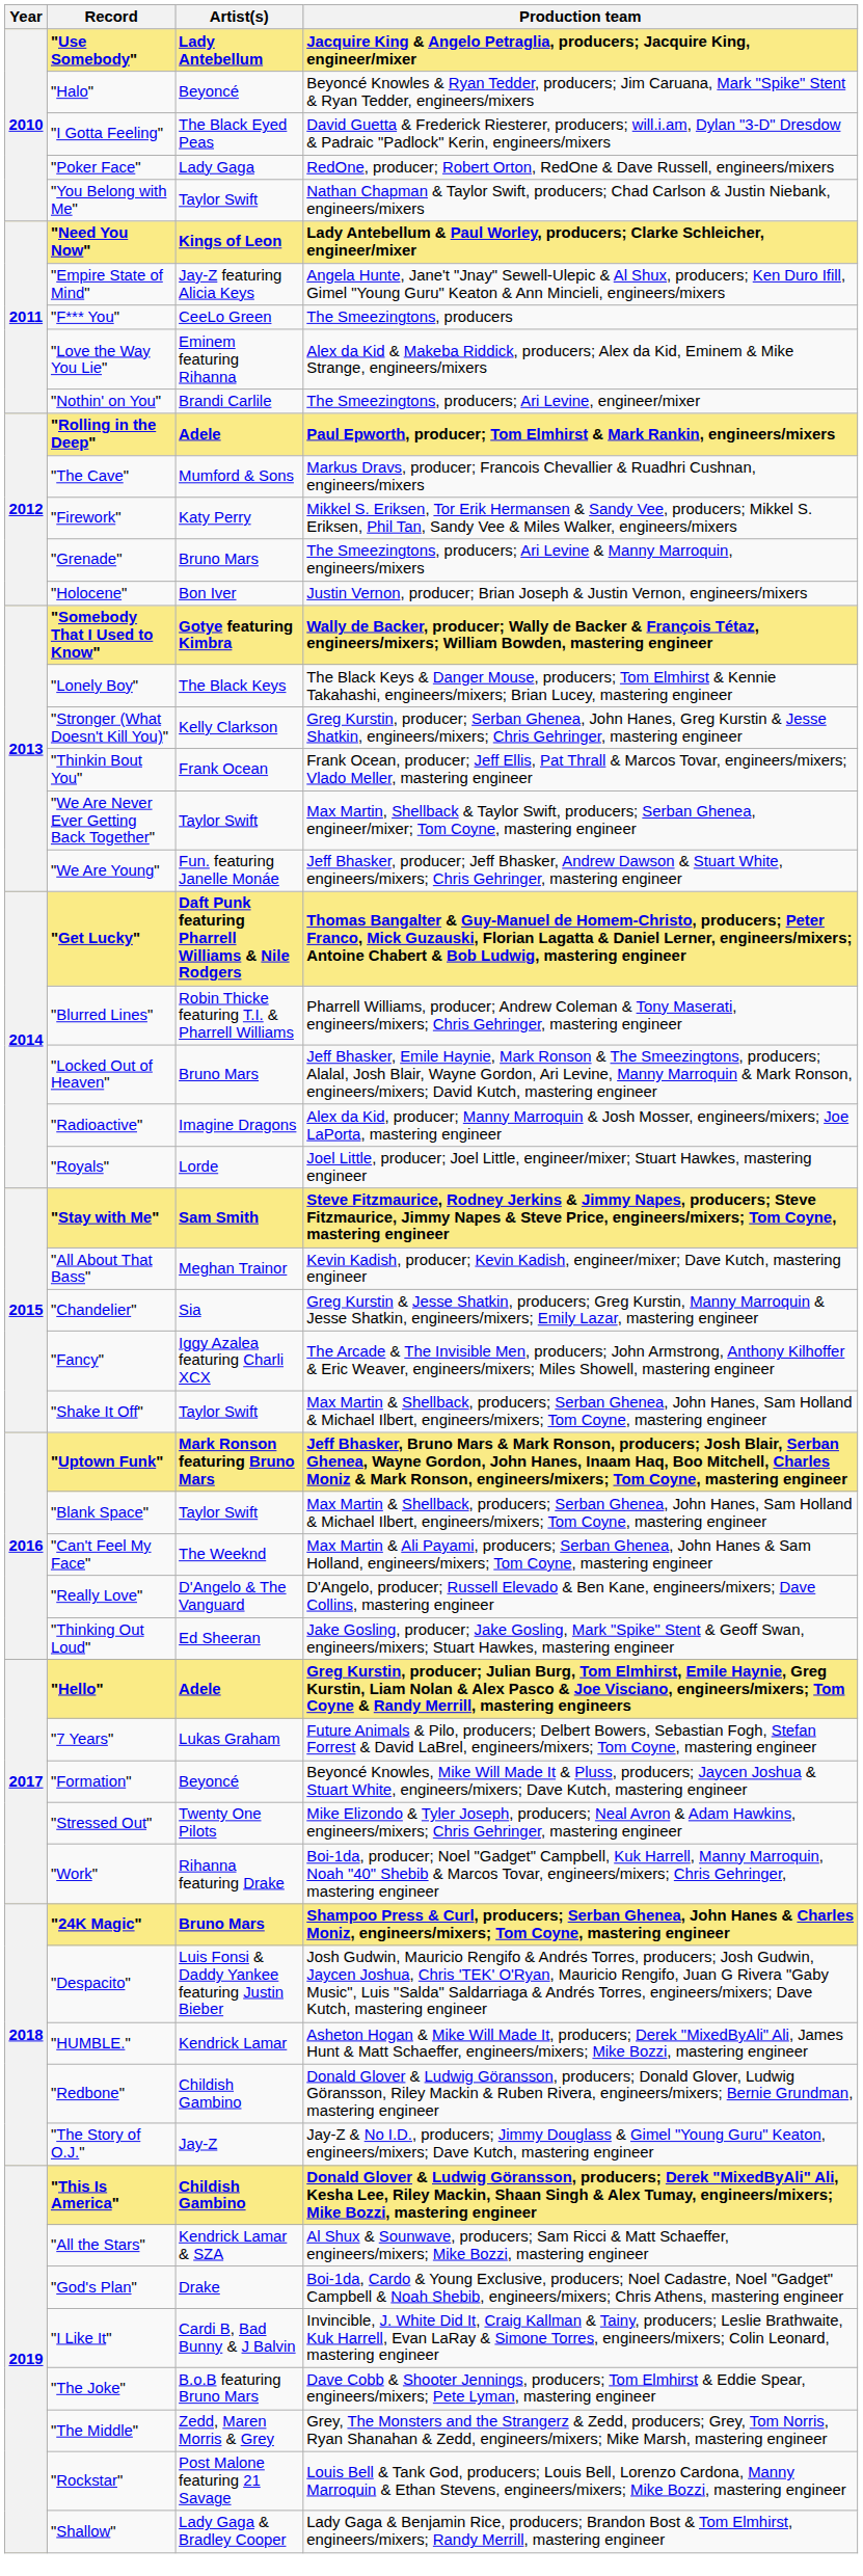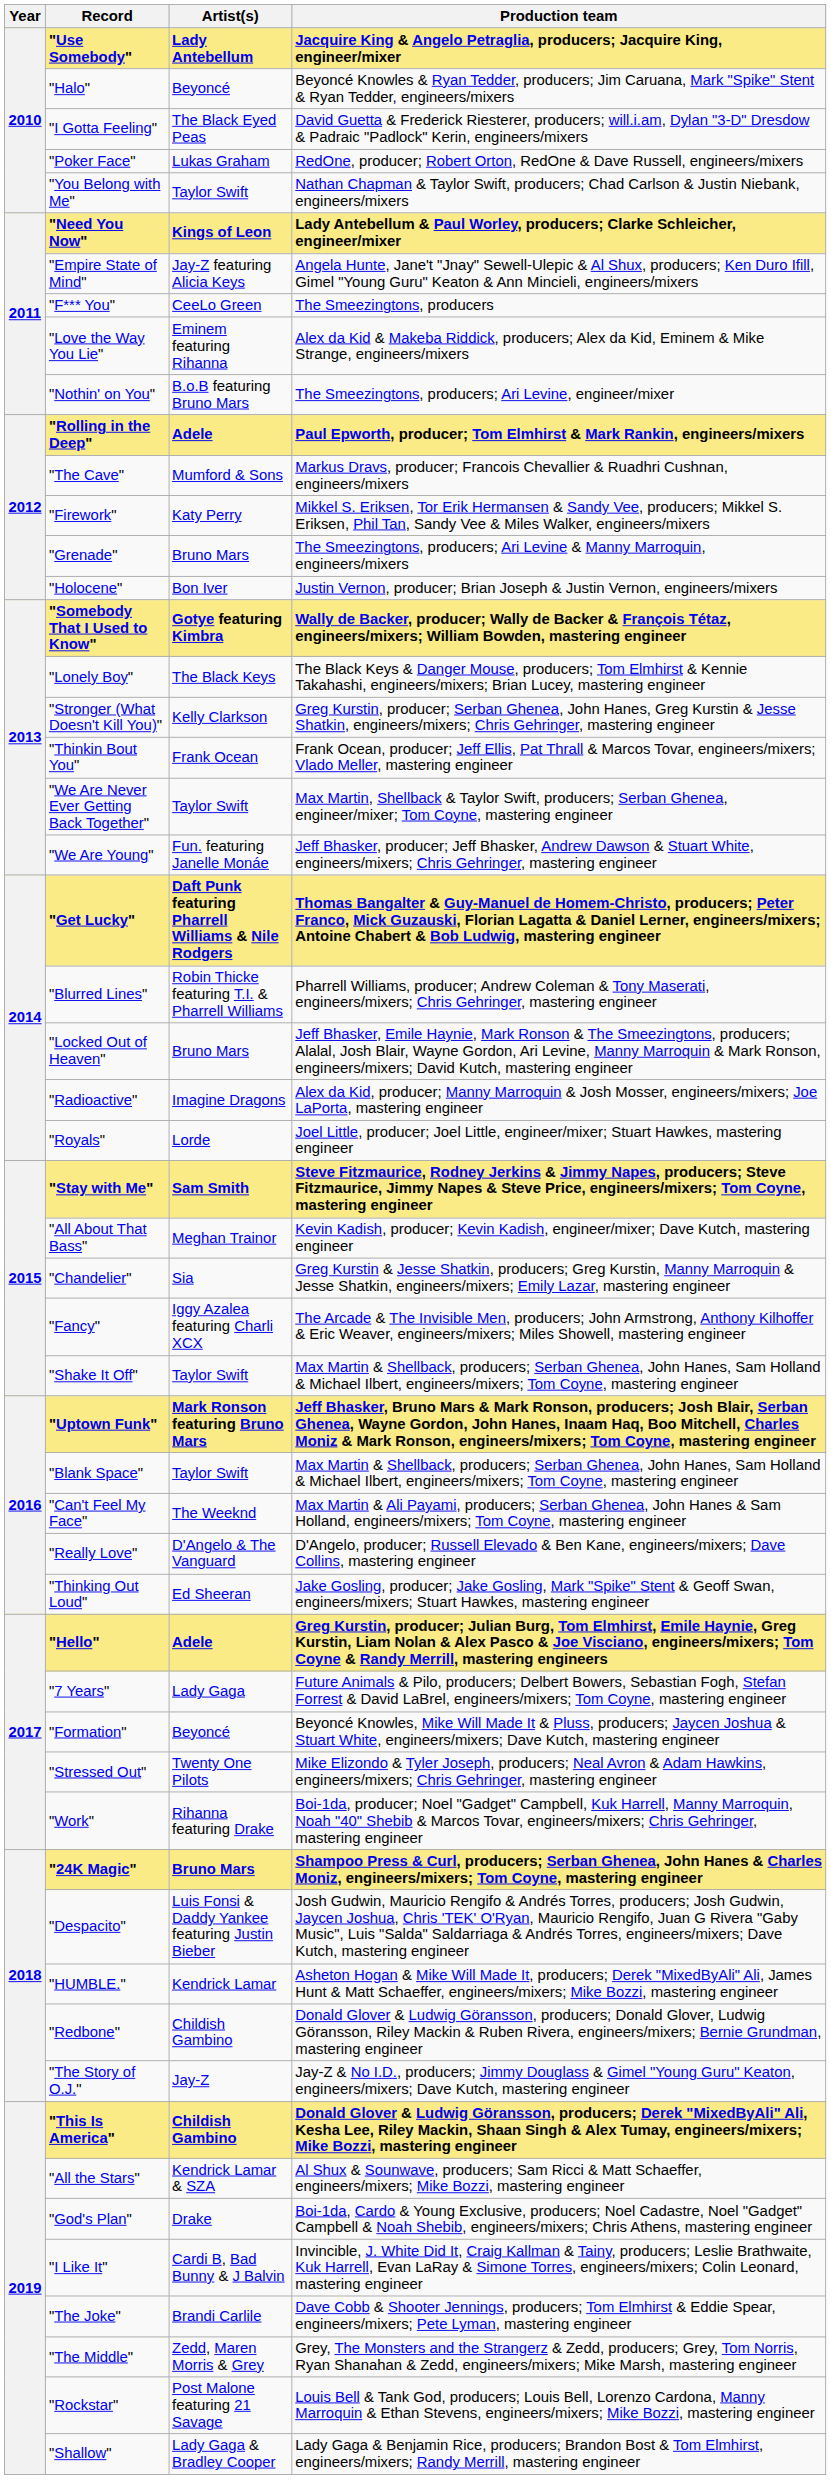 <table class="wikitable" style="width:100%">
 <tr bgcolor="#bebebe">
 <th width="5%">Year</th>
 <th width="15%">Record</th>
 <th width="15%">Artist(s)</th>
 <th width="65%">Production team</th>
 </tr>
 <tr style="background:#FAEB86;">
 <th rowspan="5"><a href='#'>2010</a><br></th>
 <td><strong>"<a href='#'>Use Somebody</a>"</strong></td>
 <td><a href='#'><strong>Lady Antebellum</strong></a></td>
 <td><strong><a href='#'>Jacquire King</a> & <a href='#'>Angelo Petraglia</a>, producers; Jacquire King, engineer/mixer</strong></td>
 </tr>
 <tr>
 <td>"<a href='#'>Halo</a>"</td>
 <td><a href='#'>Beyoncé</a></td>
 <td>Beyoncé Knowles & <a href='#'>Ryan Tedder</a>, producers; Jim Caruana, <a href='#'>Mark "Spike" Stent</a> & Ryan Tedder, engineers/mixers</td>
 </tr>
 <tr>
 <td>"<a href='#'>I Gotta Feeling</a>"</td>
 <td><a href='#'>The Black Eyed Peas</a></td>
 <td><a href='#'>David Guetta</a> & Frederick Riesterer, producers; <a href='#'>will.i.am</a>, <a href='#'>Dylan "3-D" Dresdow</a> & Padraic "Padlock" Kerin, engineers/mixers</td>
 </tr>
 <tr>
 <td>"<a href='#'>Poker Face</a>"</td>
-<td><a href='#'>Lady Gaga</a></td>
+<td><a href='#'>Lukas Graham</a></td>
 <td><a href='#'>RedOne</a>, producer; <a href='#'>Robert Orton</a>, RedOne & Dave Russell, engineers/mixers</td>
 </tr>
 <tr>
 <td>"<a href='#'>You Belong with Me</a>"</td>
 <td><a href='#'>Taylor Swift</a></td>
 <td><a href='#'>Nathan Chapman</a> & Taylor Swift, producers; Chad Carlson & Justin Niebank, engineers/mixers</td>
 </tr>
 <tr style="background:#FAEB86;">
 <th rowspan="5"><a href='#'>2011</a><br></th>
 <td><strong>"<a href='#'>Need You Now</a>"</strong></td>
 <td><strong><a href='#'>Kings of Leon</a></strong></td>
 <td><strong>Lady Antebellum & <a href='#'>Paul Worley</a>, producers; Clarke Schleicher, engineer/mixer</strong></td>
 </tr>
 <tr>
 <td>"<a href='#'>Empire State of Mind</a>"</td>
 <td><a href='#'>Jay-Z</a> featuring <a href='#'>Alicia Keys</a></td>
 <td><a href='#'>Angela Hunte</a>, Jane't "Jnay" Sewell-Ulepic & <a href='#'>Al Shux</a>, producers; <a href='#'>Ken Duro Ifill</a>, Gimel "Young Guru" Keaton & Ann Mincieli, engineers/mixers</td>
 </tr>
 <tr>
 <td>"<a href='#'>F*** You</a>"</td>
 <td><a href='#'>CeeLo Green</a></td>
 <td><a href='#'>The Smeezingtons</a>, producers</td>
 </tr>
 <tr>
 <td>"<a href='#'>Love the Way You Lie</a>"</td>
 <td><a href='#'>Eminem</a> featuring <a href='#'>Rihanna</a></td>
 <td><a href='#'>Alex da Kid</a> & <a href='#'>Makeba Riddick</a>, producers; Alex da Kid, Eminem & Mike Strange, engineers/mixers</td>
 </tr>
 <tr>
 <td>"<a href='#'>Nothin' on You</a>"</td>
-<td><a href='#'>Brandi Carlile</a></td>
+<td><a href='#'>B.o.B</a> featuring <a href='#'>Bruno Mars</a></td>
 <td><a href='#'>The Smeezingtons</a>, producers; <a href='#'>Ari Levine</a>, engineer/mixer</td>
 </tr>
 <tr style="background:#FAEB86;">
 <th rowspan="5"><a href='#'>2012</a><br></th>
 <td><strong>"<a href='#'>Rolling in the Deep</a>"</strong></td>
 <td><strong><a href='#'>Adele</a></strong></td>
 <td><strong><a href='#'>Paul Epworth</a>, producer; <a href='#'>Tom Elmhirst</a> & <a href='#'>Mark Rankin</a>, engineers/mixers</strong></td>
 </tr>
 <tr>
 <td>"<a href='#'>The Cave</a>"</td>
 <td><a href='#'>Mumford & Sons</a></td>
 <td><a href='#'>Markus Dravs</a>, producer; Francois Chevallier & Ruadhri Cushnan, engineers/mixers</td>
 </tr>
 <tr>
 <td>"<a href='#'>Firework</a>"</td>
 <td><a href='#'>Katy Perry</a></td>
 <td><a href='#'>Mikkel S. Eriksen</a>, <a href='#'>Tor Erik Hermansen</a> & <a href='#'>Sandy Vee</a>, producers; Mikkel S. Eriksen, <a href='#'>Phil Tan</a>, Sandy Vee & Miles Walker, engineers/mixers</td>
 </tr>
 <tr>
 <td>"<a href='#'>Grenade</a>"</td>
 <td><a href='#'>Bruno Mars</a></td>
 <td><a href='#'>The Smeezingtons</a>, producers; <a href='#'>Ari Levine</a> & <a href='#'>Manny Marroquin</a>, engineers/mixers</td>
 </tr>
 <tr>
 <td>"<a href='#'>Holocene</a>"</td>
 <td><a href='#'>Bon Iver</a></td>
 <td><a href='#'>Justin Vernon</a>, producer; Brian Joseph & Justin Vernon, engineers/mixers</td>
 </tr>
 <tr style="background:#FAEB86;">
 <th rowspan="6"><a href='#'>2013</a><br></th>
 <td><strong>"<a href='#'>Somebody That I Used to Know</a>"</strong></td>
 <td><strong><a href='#'>Gotye</a> featuring <a href='#'>Kimbra</a></strong></td>
 <td><strong><a href='#'>Wally de Backer</a>, producer; Wally de Backer & <a href='#'>François Tétaz</a>, engineers/mixers; William Bowden, mastering engineer</strong></td>
 </tr>
 <tr>
 <td>"<a href='#'>Lonely Boy</a>"</td>
 <td><a href='#'>The Black Keys</a></td>
 <td>The Black Keys & <a href='#'>Danger Mouse</a>, producers; <a href='#'>Tom Elmhirst</a> & Kennie Takahashi, engineers/mixers; Brian Lucey, mastering engineer</td>
 </tr>
 <tr>
 <td>"<a href='#'>Stronger (What Doesn't Kill You)</a>"</td>
 <td><a href='#'>Kelly Clarkson</a></td>
 <td><a href='#'>Greg Kurstin</a>, producer; <a href='#'>Serban Ghenea</a>, John Hanes, Greg Kurstin & <a href='#'>Jesse Shatkin</a>, engineers/mixers; <a href='#'>Chris Gehringer</a>, mastering engineer</td>
 </tr>
 <tr>
 <td>"<a href='#'>Thinkin Bout You</a>"</td>
 <td><a href='#'>Frank Ocean</a></td>
 <td>Frank Ocean, producer; <a href='#'>Jeff Ellis</a>, <a href='#'>Pat Thrall</a> & Marcos Tovar, engineers/mixers; <a href='#'>Vlado Meller</a>, mastering engineer</td>
 </tr>
 <tr>
 <td>"<a href='#'>We Are Never Ever Getting Back Together</a>"</td>
 <td><a href='#'>Taylor Swift</a></td>
 <td><a href='#'>Max Martin</a>, <a href='#'>Shellback</a> & Taylor Swift, producers; <a href='#'>Serban Ghenea</a>, engineer/mixer; <a href='#'>Tom Coyne</a>, mastering engineer</td>
 </tr>
 <tr>
 <td>"<a href='#'>We Are Young</a>"</td>
 <td><a href='#'>Fun.</a> featuring <a href='#'>Janelle Monáe</a></td>
 <td><a href='#'>Jeff Bhasker</a>, producer; Jeff Bhasker, <a href='#'>Andrew Dawson</a> & <a href='#'>Stuart White</a>, engineers/mixers; <a href='#'>Chris Gehringer</a>, mastering engineer</td>
 </tr>
 <tr style="background:#FAEB86;">
 <th rowspan="5"><a href='#'>2014</a><br></th>
 <td><strong>"<a href='#'>Get Lucky</a>"</strong></td>
 <td><strong><a href='#'>Daft Punk</a> featuring <a href='#'>Pharrell Williams</a> & <a href='#'>Nile Rodgers</a></strong></td>
 <td><strong><a href='#'>Thomas Bangalter</a> & <a href='#'>Guy-Manuel de Homem-Christo</a>, producers; <a href='#'>Peter Franco</a>, <a href='#'>Mick Guzauski</a>, Florian Lagatta & Daniel Lerner, engineers/mixers; Antoine Chabert & <a href='#'>Bob Ludwig</a>, mastering engineer</strong></td>
 </tr>
 <tr>
 <td>"<a href='#'>Blurred Lines</a>"</td>
 <td><a href='#'>Robin Thicke</a> featuring <a href='#'>T.I.</a> & <a href='#'>Pharrell Williams</a></td>
 <td>Pharrell Williams, producer; Andrew Coleman & <a href='#'>Tony Maserati</a>, engineers/mixers; <a href='#'>Chris Gehringer</a>, mastering engineer</td>
 </tr>
 <tr>
 <td>"<a href='#'>Locked Out of Heaven</a>"</td>
 <td><a href='#'>Bruno Mars</a></td>
 <td><a href='#'>Jeff Bhasker</a>, <a href='#'>Emile Haynie</a>, <a href='#'>Mark Ronson</a> & <a href='#'>The Smeezingtons</a>, producers; Alalal, Josh Blair, Wayne Gordon, Ari Levine, <a href='#'>Manny Marroquin</a> & Mark Ronson, engineers/mixers; David Kutch, mastering engineer</td>
 </tr>
 <tr>
 <td>"<a href='#'>Radioactive</a>"</td>
 <td><a href='#'>Imagine Dragons</a></td>
 <td><a href='#'>Alex da Kid</a>, producer; <a href='#'>Manny Marroquin</a> & Josh Mosser, engineers/mixers; <a href='#'>Joe LaPorta</a>, mastering engineer</td>
 </tr>
 <tr>
 <td>"<a href='#'>Royals</a>"</td>
 <td><a href='#'>Lorde</a></td>
 <td><a href='#'>Joel Little</a>, producer; Joel Little, engineer/mixer; Stuart Hawkes, mastering engineer</td>
 </tr>
 <tr style="background:#FAEB86;">
 <th rowspan="5"><a href='#'>2015</a><br></th>
 <td><strong>"<a href='#'>Stay with Me</a>"</strong></td>
 <td><strong><a href='#'>Sam Smith</a></strong></td>
 <td><strong><a href='#'>Steve Fitzmaurice</a>, <a href='#'>Rodney Jerkins</a> & <a href='#'>Jimmy Napes</a>, producers; Steve Fitzmaurice, Jimmy Napes & Steve Price, engineers/mixers; <a href='#'>Tom Coyne</a>, mastering engineer</strong></td>
 </tr>
 <tr>
 <td>"<a href='#'>All About That Bass</a>"</td>
 <td><a href='#'>Meghan Trainor</a></td>
 <td><a href='#'>Kevin Kadish</a>, producer; <a href='#'>Kevin Kadish</a>, engineer/mixer; Dave Kutch, mastering engineer</td>
 </tr>
 <tr>
 <td>"<a href='#'>Chandelier</a>"</td>
 <td><a href='#'>Sia</a></td>
 <td><a href='#'>Greg Kurstin</a> & <a href='#'>Jesse Shatkin</a>, producers; Greg Kurstin, <a href='#'>Manny Marroquin</a> & Jesse Shatkin, engineers/mixers; <a href='#'>Emily Lazar</a>, mastering engineer</td>
 </tr>
 <tr>
 <td>"<a href='#'>Fancy</a>"</td>
 <td><a href='#'>Iggy Azalea</a> featuring <a href='#'>Charli XCX</a></td>
 <td><a href='#'>The Arcade</a> & <a href='#'>The Invisible Men</a>, producers; John Armstrong, <a href='#'>Anthony Kilhoffer</a> & Eric Weaver, engineers/mixers; Miles Showell, mastering engineer</td>
 </tr>
 <tr>
 <td>"<a href='#'>Shake It Off</a>"</td>
 <td><a href='#'>Taylor Swift</a></td>
 <td><a href='#'>Max Martin</a> & <a href='#'>Shellback</a>, producers; <a href='#'>Serban Ghenea</a>, John Hanes, Sam Holland & Michael Ilbert, engineers/mixers; <a href='#'>Tom Coyne</a>, mastering engineer</td>
 </tr>
 <tr style="background:#FAEB86;">
 <th rowspan="5"><a href='#'>2016</a><br></th>
 <td><strong>"<a href='#'>Uptown Funk</a>"</strong></td>
 <td><strong><a href='#'>Mark Ronson</a> featuring <a href='#'>Bruno Mars</a></strong></td>
 <td><strong><a href='#'>Jeff Bhasker</a>, Bruno Mars & Mark Ronson, producers; Josh Blair, <a href='#'>Serban Ghenea</a>, Wayne Gordon, John Hanes, Inaam Haq, Boo Mitchell, <a href='#'>Charles Moniz</a> & Mark Ronson, engineers/mixers; <a href='#'>Tom Coyne</a>, mastering engineer</strong></td>
 </tr>
 <tr>
 <td>"<a href='#'>Blank Space</a>"</td>
 <td><a href='#'>Taylor Swift</a></td>
 <td><a href='#'>Max Martin</a> & <a href='#'>Shellback</a>, producers; <a href='#'>Serban Ghenea</a>, John Hanes, Sam Holland & Michael Ilbert, engineers/mixers; <a href='#'>Tom Coyne</a>, mastering engineer</td>
 </tr>
 <tr>
 <td>"<a href='#'>Can't Feel My Face</a>"</td>
 <td><a href='#'>The Weeknd</a></td>
 <td><a href='#'>Max Martin</a> & <a href='#'>Ali Payami</a>, producers; <a href='#'>Serban Ghenea</a>, John Hanes & Sam Holland, engineers/mixers; <a href='#'>Tom Coyne</a>, mastering engineer</td>
 </tr>
 <tr>
 <td>"<a href='#'>Really Love</a>"</td>
 <td><a href='#'>D'Angelo & The Vanguard</a></td>
 <td>D'Angelo, producer; <a href='#'>Russell Elevado</a> & Ben Kane, engineers/mixers; <a href='#'>Dave Collins</a>, mastering engineer</td>
 </tr>
 <tr>
 <td>"<a href='#'>Thinking Out Loud</a>"</td>
 <td><a href='#'>Ed Sheeran</a></td>
 <td><a href='#'>Jake Gosling</a>, producer; <a href='#'>Jake Gosling</a>, <a href='#'>Mark "Spike" Stent</a> & Geoff Swan, engineers/mixers; Stuart Hawkes, mastering engineer</td>
 </tr>
 <tr style="background:#FAEB86;">
 <th rowspan="5"><a href='#'>2017</a><br></th>
 <td><strong>"<a href='#'>Hello</a>"</strong></td>
 <td><strong><a href='#'>Adele</a></strong></td>
 <td><strong><a href='#'>Greg Kurstin</a>, producer; Julian Burg, <a href='#'>Tom Elmhirst</a>, <a href='#'>Emile Haynie</a>, Greg Kurstin, Liam Nolan & Alex Pasco & <a href='#'>Joe Visciano</a>, engineers/mixers; <a href='#'>Tom Coyne</a> & <a href='#'>Randy Merrill</a>, mastering engineers</strong></td>
 </tr>
 <tr>
 <td>"<a href='#'>7 Years</a>"</td>
-<td><a href='#'>Lukas Graham</a></td>
+<td><a href='#'>Lady Gaga</a></td>
 <td><a href='#'>Future Animals</a> & Pilo, producers; Delbert Bowers, Sebastian Fogh, <a href='#'>Stefan Forrest</a> & David LaBrel, engineers/mixers; <a href='#'>Tom Coyne</a>, mastering engineer</td>
 </tr>
 <tr>
 <td>"<a href='#'>Formation</a>"</td>
 <td><a href='#'>Beyoncé</a></td>
 <td>Beyoncé Knowles, <a href='#'>Mike Will Made It</a> & <a href='#'>Pluss</a>, producers; <a href='#'>Jaycen Joshua</a> & <a href='#'>Stuart White</a>, engineers/mixers; Dave Kutch, mastering engineer</td>
 </tr>
 <tr>
 <td>"<a href='#'>Stressed Out</a>"</td>
 <td><a href='#'>Twenty One Pilots</a></td>
 <td><a href='#'>Mike Elizondo</a> & <a href='#'>Tyler Joseph</a>, producers; <a href='#'>Neal Avron</a> & <a href='#'>Adam Hawkins</a>, engineers/mixers; <a href='#'>Chris Gehringer</a>, mastering engineer</td>
 </tr>
 <tr>
 <td>"<a href='#'>Work</a>"</td>
 <td><a href='#'>Rihanna</a> featuring <a href='#'>Drake</a></td>
 <td><a href='#'>Boi-1da</a>, producer; Noel "Gadget" Campbell, <a href='#'>Kuk Harrell</a>, <a href='#'>Manny Marroquin</a>, <a href='#'>Noah "40" Shebib</a> & Marcos Tovar, engineers/mixers; <a href='#'>Chris Gehringer</a>, mastering engineer</td>
 </tr>
 <tr style="background:#FAEB86;">
 <th rowspan="5"><a href='#'>2018</a><br></th>
 <td><strong>"<a href='#'>24K Magic</a>"</strong></td>
 <td><strong><a href='#'>Bruno Mars</a></strong></td>
 <td><strong><a href='#'>Shampoo Press & Curl</a>, producers; <a href='#'>Serban Ghenea</a>, John Hanes & <a href='#'>Charles Moniz</a>, engineers/mixers; <a href='#'>Tom Coyne</a>, mastering engineer</strong></td>
 </tr>
 <tr>
 <td>"<a href='#'>Despacito</a>"</td>
 <td><a href='#'>Luis Fonsi</a> & <a href='#'>Daddy Yankee</a> featuring <a href='#'>Justin Bieber</a></td>
 <td>Josh Gudwin, Mauricio Rengifo & Andrés Torres, producers; Josh Gudwin, <a href='#'>Jaycen Joshua</a>, <a href='#'>Chris 'TEK' O'Ryan</a>, Mauricio Rengifo, Juan G Rivera "Gaby Music", Luis "Salda" Saldarriaga & Andrés Torres, engineers/mixers; Dave Kutch, mastering engineer</td>
 </tr>
 <tr>
 <td>"<a href='#'>HUMBLE.</a>"</td>
 <td><a href='#'>Kendrick Lamar</a></td>
 <td><a href='#'>Asheton Hogan</a> & <a href='#'>Mike Will Made It</a>, producers; <a href='#'>Derek "MixedByAli" Ali</a>, James Hunt & Matt Schaeffer, engineers/mixers; <a href='#'>Mike Bozzi</a>, mastering engineer</td>
 </tr>
 <tr>
 <td>"<a href='#'>Redbone</a>"</td>
 <td><a href='#'>Childish Gambino</a></td>
 <td><a href='#'>Donald Glover</a> & <a href='#'>Ludwig Göransson</a>, producers; Donald Glover, Ludwig Göransson, Riley Mackin & Ruben Rivera, engineers/mixers; <a href='#'>Bernie Grundman</a>, mastering engineer</td>
 </tr>
 <tr>
 <td>"<a href='#'>The Story of O.J.</a>"</td>
 <td><a href='#'>Jay-Z</a></td>
 <td>Jay-Z & <a href='#'>No I.D.</a>, producers; <a href='#'>Jimmy Douglass</a> & <a href='#'>Gimel "Young Guru" Keaton</a>, engineers/mixers; Dave Kutch, mastering engineer</td>
 </tr>
 <tr style="background:#FAEB86;">
 <th rowspan="8"><a href='#'>2019</a><br></th>
 <td><strong>"<a href='#'>This Is America</a>"</strong></td>
 <td><a href='#'><strong>Childish Gambino</strong></a></td>
 <td><strong><a href='#'>Donald Glover</a> & <a href='#'>Ludwig Göransson</a>, producers; <a href='#'>Derek "MixedByAli" Ali</a>, Kesha Lee, Riley Mackin, Shaan Singh & Alex Tumay, engineers/mixers; <a href='#'>Mike Bozzi</a>, mastering engineer</strong></td>
 </tr>
 <tr>
 <td>"<a href='#'>All the Stars</a>"</td>
 <td><a href='#'>Kendrick Lamar</a> & <a href='#'>SZA</a></td>
 <td><a href='#'>Al Shux</a> & <a href='#'>Sounwave</a>, producers; Sam Ricci & Matt Schaeffer, engineers/mixers; <a href='#'>Mike Bozzi</a>, mastering engineer</td>
 </tr>
 <tr>
 <td>"<a href='#'>God's Plan</a>"</td>
 <td><a href='#'>Drake</a></td>
 <td><a href='#'>Boi-1da</a>, <a href='#'>Cardo</a> & Young Exclusive, producers; Noel Cadastre, Noel "Gadget" Campbell & <a href='#'>Noah Shebib</a>, engineers/mixers; Chris Athens, mastering engineer</td>
 </tr>
 <tr>
 <td>"<a href='#'>I Like It</a>"</td>
 <td><a href='#'>Cardi B</a>, <a href='#'>Bad Bunny</a> & <a href='#'>J Balvin</a></td>
 <td>Invincible, <a href='#'>J. White Did It</a>, <a href='#'>Craig Kallman</a> & <a href='#'>Tainy</a>, producers; Leslie Brathwaite, <a href='#'>Kuk Harrell</a>, Evan LaRay & <a href='#'>Simone Torres</a>, engineers/mixers; Colin Leonard, mastering engineer</td>
 </tr>
 <tr>
 <td>"<a href='#'>The Joke</a>"</td>
-<td><a href='#'>B.o.B</a> featuring <a href='#'>Bruno Mars</a></td>
+<td><a href='#'>Brandi Carlile</a></td>
 <td><a href='#'>Dave Cobb</a> & <a href='#'>Shooter Jennings</a>, producers; <a href='#'>Tom Elmhirst</a> & Eddie Spear, engineers/mixers; <a href='#'>Pete Lyman</a>, mastering engineer</td>
 </tr>
 <tr>
 <td>"<a href='#'>The Middle</a>"</td>
 <td><a href='#'>Zedd</a>, <a href='#'>Maren Morris</a> & <a href='#'>Grey</a></td>
 <td>Grey, <a href='#'>The Monsters and the Strangerz</a> & Zedd, producers; Grey, <a href='#'>Tom Norris</a>, Ryan Shanahan & Zedd, engineers/mixers; Mike Marsh, mastering engineer</td>
 </tr>
 <tr>
 <td>"<a href='#'>Rockstar</a>"</td>
 <td><a href='#'>Post Malone</a> featuring <a href='#'>21 Savage</a></td>
 <td><a href='#'>Louis Bell</a> & Tank God, producers; Louis Bell, Lorenzo Cardona, <a href='#'>Manny Marroquin</a> & Ethan Stevens, engineers/mixers; <a href='#'>Mike Bozzi</a>, mastering engineer</td>
 </tr>
 <tr>
 <td>"<a href='#'>Shallow</a>"</td>
 <td><a href='#'>Lady Gaga</a> & <a href='#'>Bradley Cooper</a></td>
 <td>Lady Gaga & Benjamin Rice, producers; Brandon Bost & <a href='#'>Tom Elmhirst</a>, engineers/mixers; <a href='#'>Randy Merrill</a>, mastering engineer</td>
 </tr>
 </table>
